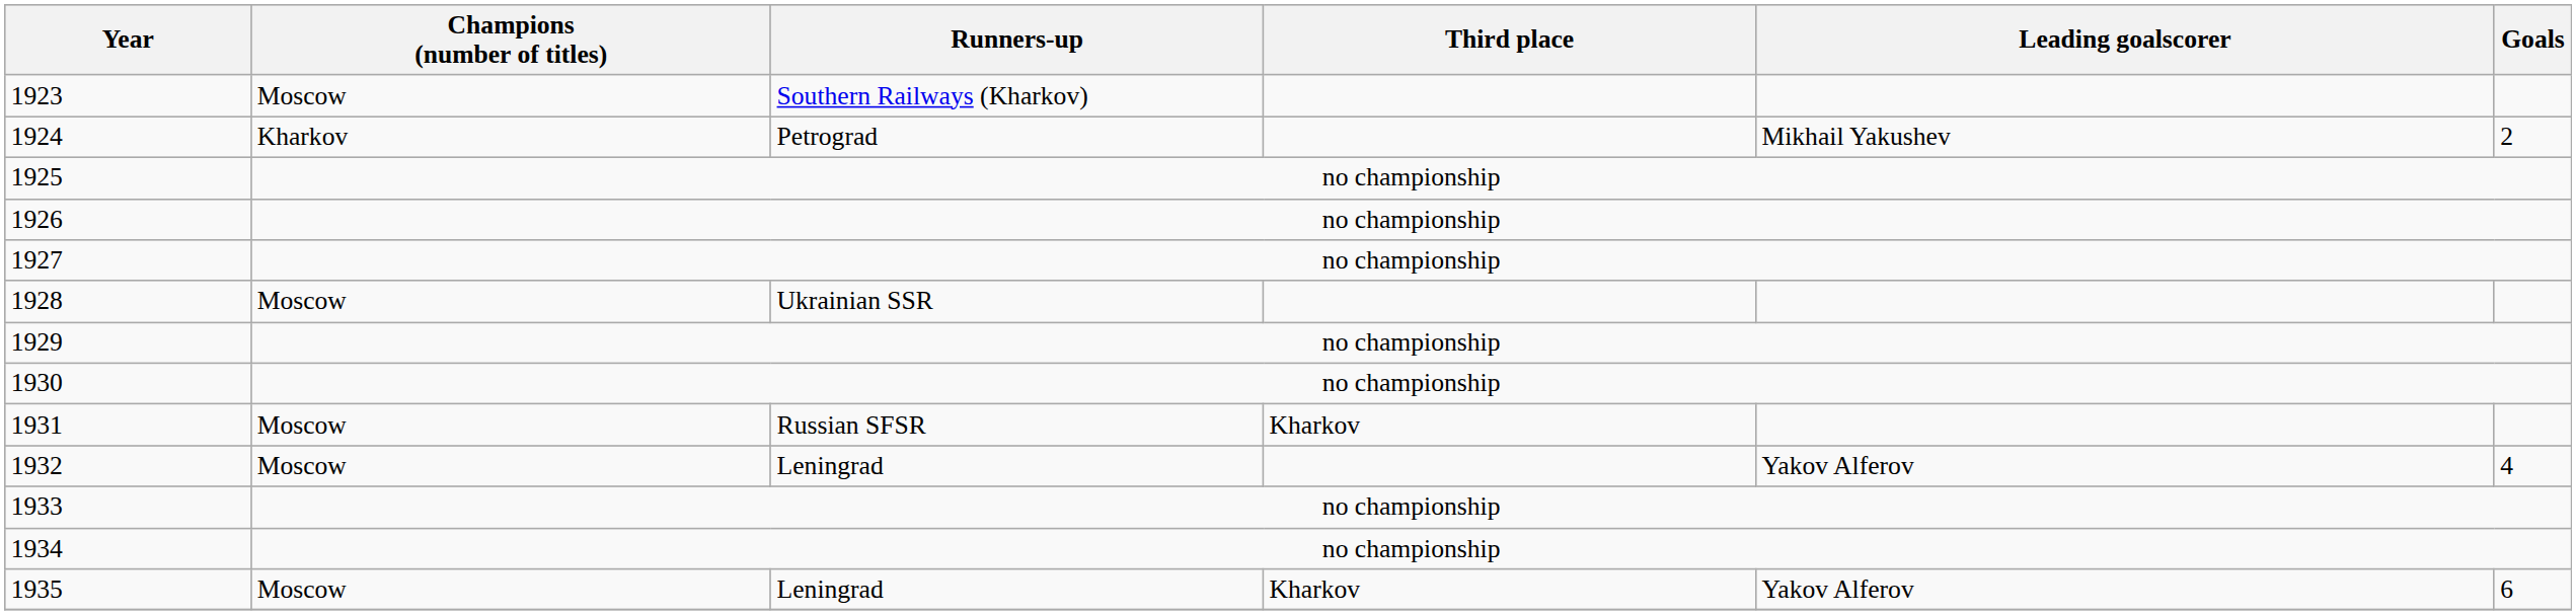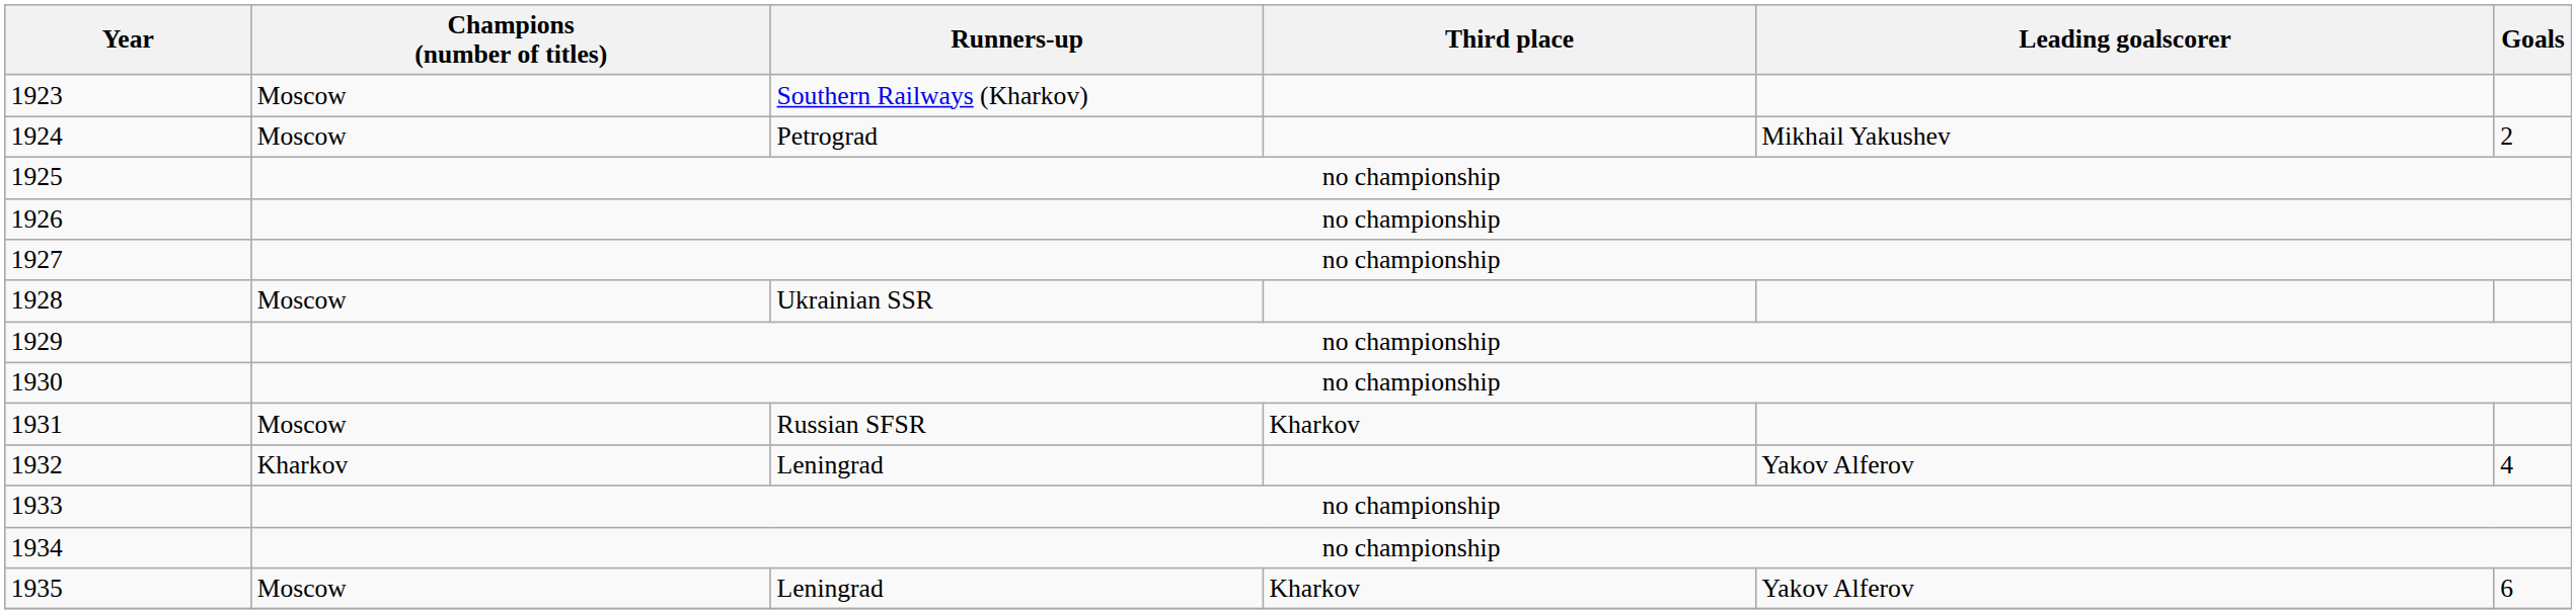 <table class="wikitable" style="width:100%;">
 <tr>
 <th width=9%>Year</th>
 <th width=19%>Champions<br>(number of titles)</th>
 <th width=18%>Runners-up</th>
 <th width=18%>Third place</th>
 <th width=27%>Leading goalscorer</th>
 <th width=1%>Goals</th>
 </tr>
 <tr>
 <td>1923</td>
 <td>Moscow</td>
 <td><a href='#'>Southern Railways</a> (Kharkov)</td>
 <td></td>
 <td></td>
 <td></td>
 </tr>
 <tr>
 <td>1924</td>
-<td>Kharkov</td>
+<td>Moscow</td>
 <td>Petrograd</td>
 <td></td>
 <td>Mikhail Yakushev</td>
 <td>2</td>
 </tr>
 <tr>
 <td>1925</td>
 <td colspan=5 align=center>no championship</td>
 </tr>
 <tr>
 <td>1926</td>
 <td colspan=5 align=center>no championship</td>
 </tr>
 <tr>
 <td>1927</td>
 <td colspan=5 align=center>no championship</td>
 </tr>
 <tr>
 <td>1928</td>
 <td>Moscow</td>
 <td>Ukrainian SSR</td>
 <td></td>
 <td></td>
 <td></td>
 </tr>
 <tr>
 <td>1929</td>
 <td colspan=5 align=center>no championship</td>
 </tr>
 <tr>
 <td>1930</td>
 <td colspan=5 align=center>no championship</td>
 </tr>
 <tr>
 <td>1931</td>
 <td>Moscow</td>
 <td>Russian SFSR</td>
 <td>Kharkov</td>
 <td></td>
 <td></td>
 </tr>
 <tr>
 <td>1932</td>
-<td>Moscow</td>
+<td>Kharkov</td>
 <td>Leningrad</td>
 <td></td>
 <td>Yakov Alferov</td>
 <td>4</td>
 </tr>
 <tr>
 <td>1933</td>
 <td colspan=5 align=center>no championship</td>
 </tr>
 <tr>
 <td>1934</td>
 <td colspan=5 align=center>no championship</td>
 </tr>
 <tr>
 <td>1935</td>
 <td>Moscow</td>
 <td>Leningrad</td>
 <td>Kharkov</td>
 <td>Yakov Alferov</td>
 <td>6</td>
 </tr>
 <tr>
 </tr>
 </table>
